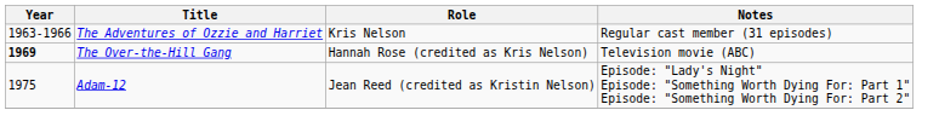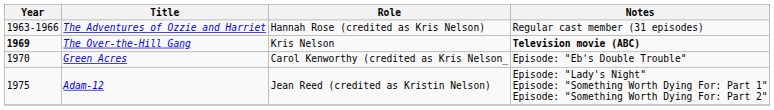 <table class="wikitable">
 <tr>
 <th>Year</th>
 <th>Title</th>
 <th>Role</th>
 <th>Notes</th>
 </tr>
 <tr>
 <td>1963-1966</td>
 <td><em><a href='#'>The Adventures of Ozzie and Harriet</a></em></td>
-<td>Kris Nelson</td>
+<td>Hannah Rose (credited as Kris Nelson)</td>
 <td>Regular cast member (31 episodes)</td>
 </tr>
 <tr>
 <td><strong>1969</strong></td>
 <td><em><a href='#'>The Over-the-Hill Gang</a></em></td>
-<td>Hannah Rose (credited as Kris Nelson)</td>
-<td>Television movie (ABC)</td>
+<td>Kris Nelson</td>
+<td><strong>Television movie (ABC)</strong></td>
+</tr>
+<tr>
+<td>1970</td>
+<td><em><a href='#'>Green Acres</a></em></td>
+<td>Carol Kenworthy (credited as Kris Nelson_</td>
+<td>Episode: "Eb's Double Trouble"</td>
 </tr>
 <tr>
 <td>1975</td>
 <td><em><a href='#'>Adam-12</a></em></td>
 <td>Jean Reed (credited as Kristin Nelson)</td>
 <td>Episode: "Lady's Night"<br>Episode: "Something Worth Dying For: Part 1"<br>Episode: "Something Worth Dying For: Part 2"</td>
 </tr>
 <tr>
 </tr>
 </table>
